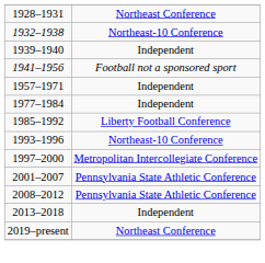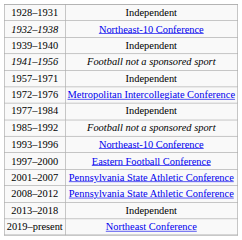 <table class="wikitable" style="text-align:center">
 <tr>
 </tr>
 <tr>
 <td>1928–1931</td>
-<td><a href='#'>Northeast Conference</a></td>
+<td>Independent</td>
 </tr>
 <tr align="center">
 <td><em>1932–1938</em></td>
 <td><a href='#'>Northeast-10 Conference</a></td>
 </tr>
 <tr align="center">
 <td>1939–1940</td>
 <td>Independent</td>
 </tr>
 <tr align="center">
 <td><em>1941–1956</em></td>
 <td><em>Football not a sponsored sport</em></td>
 </tr>
 <tr align="center">
 <td>1957–1971</td>
 <td>Independent</td>
 </tr>
 <tr align="center">
+<td>1972–1976</td>
+<td><a href='#'>Metropolitan Intercollegiate Conference</a></td>
+</tr>
+<tr align="center">
 <td>1977–1984</td>
 <td>Independent</td>
 </tr>
 <tr align="center">
 <td>1985–1992</td>
-<td><a href='#'>Liberty Football Conference</a></td>
+<td><em>Football not a sponsored sport</em></td>
 </tr>
 <tr align="center">
 <td>1993–1996</td>
 <td><a href='#'>Northeast-10 Conference</a></td>
 </tr>
 <tr align="center">
 <td>1997–2000</td>
-<td><a href='#'>Metropolitan Intercollegiate Conference</a></td>
+<td><a href='#'>Eastern Football Conference</a></td>
 </tr>
 <tr align="center">
 <td>2001–2007</td>
 <td><a href='#'>Pennsylvania State Athletic Conference</a></td>
 </tr>
 <tr align="center">
 <td>2008–2012</td>
 <td><a href='#'>Pennsylvania State Athletic Conference</a></td>
 </tr>
 <tr align="center">
 <td>2013–2018</td>
 <td>Independent</td>
 </tr>
 <tr align="center">
 <td>2019–present</td>
 <td><a href='#'>Northeast Conference</a></td>
 </tr>
 <tr>
 </tr>
 </table>
